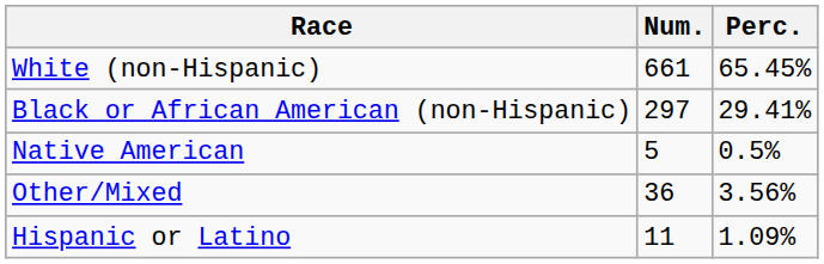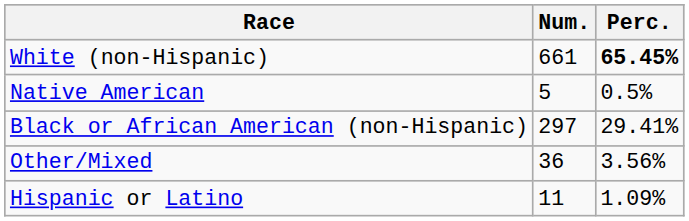 <table class="wikitable">
 <tr>
 <th>Race</th>
 <th>Num.</th>
 <th>Perc.</th>
 </tr>
 <tr>
 <td><a href='#'>White</a> (non-Hispanic)</td>
 <td>661</td>
-<td>65.45%</td>
+<td><strong>65.45%</strong></td>
+</tr>
+<tr>
+<td><a href='#'>Native American</a></td>
+<td>5</td>
+<td>0.5%</td>
 </tr>
 <tr>
 <td><a href='#'>Black or African American</a> (non-Hispanic)</td>
 <td>297</td>
 <td>29.41%</td>
-</tr>
-<tr>
-<td><a href='#'>Native American</a></td>
-<td>5</td>
-<td>0.5%</td>
 </tr>
 <tr>
 <td><a href='#'>Other/Mixed</a></td>
 <td>36</td>
 <td>3.56%</td>
 </tr>
 <tr>
 <td><a href='#'>Hispanic</a> or <a href='#'>Latino</a></td>
 <td>11</td>
 <td>1.09%</td>
 </tr>
 </table>
